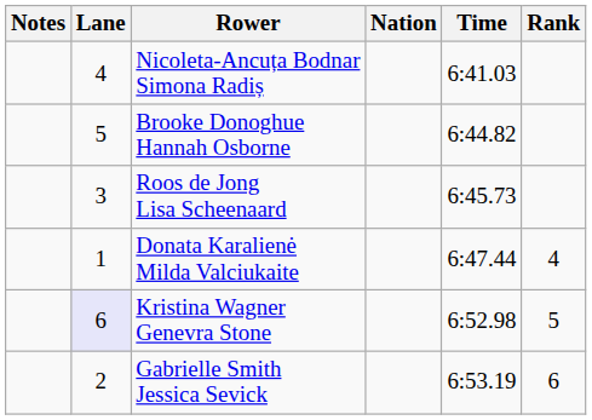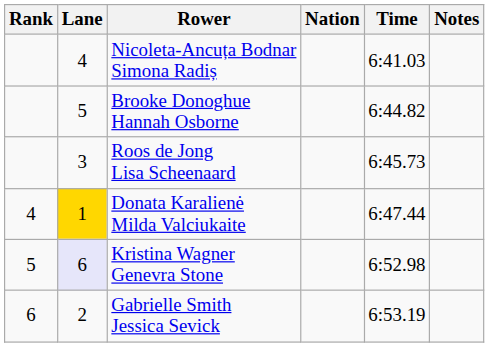 <table class="wikitable sortable" style="text-align:center">
 <tr>
-<th>Notes</th>
+<th>Rank</th>
 <th>Lane</th>
 <th>Rower</th>
 <th>Nation</th>
 <th>Time</th>
-<th>Rank</th>
+<th>Notes</th>
 </tr>
 <tr>
 <td></td>
 <td>4</td>
 <td align="left"><a href='#'>Nicoleta-Ancuța Bodnar</a><br><a href='#'>Simona Radiș</a></td>
 <td align="left"></td>
 <td>6:41.03</td>
 <td></td>
 </tr>
 <tr>
 <td></td>
 <td>5</td>
 <td align="left"><a href='#'>Brooke Donoghue</a><br><a href='#'>Hannah Osborne</a></td>
 <td align="left"></td>
 <td>6:44.82</td>
 <td></td>
 </tr>
 <tr>
 <td></td>
 <td>3</td>
 <td align="left"><a href='#'>Roos de Jong</a><br><a href='#'>Lisa Scheenaard</a></td>
 <td align="left"></td>
 <td>6:45.73</td>
 <td></td>
 </tr>
 <tr>
-<td></td>
-<td>1</td>
+<td>4</td>
+<td style="background: gold;">1</td>
 <td align="left"><a href='#'>Donata Karalienė</a><br><a href='#'>Milda Valciukaite</a></td>
 <td align="left"></td>
 <td>6:47.44</td>
-<td>4</td>
+<td></td>
 </tr>
 <tr>
-<td></td>
+<td>5</td>
 <td style="background: lavender;">6</td>
 <td align="left"><a href='#'>Kristina Wagner</a><br><a href='#'>Genevra Stone</a></td>
 <td align="left"></td>
 <td>6:52.98</td>
-<td>5</td>
+<td></td>
 </tr>
 <tr>
-<td></td>
+<td>6</td>
 <td>2</td>
 <td align="left"><a href='#'>Gabrielle Smith</a><br><a href='#'>Jessica Sevick</a></td>
 <td align="left"></td>
 <td>6:53.19</td>
-<td>6</td>
+<td></td>
 </tr>
 </table>
